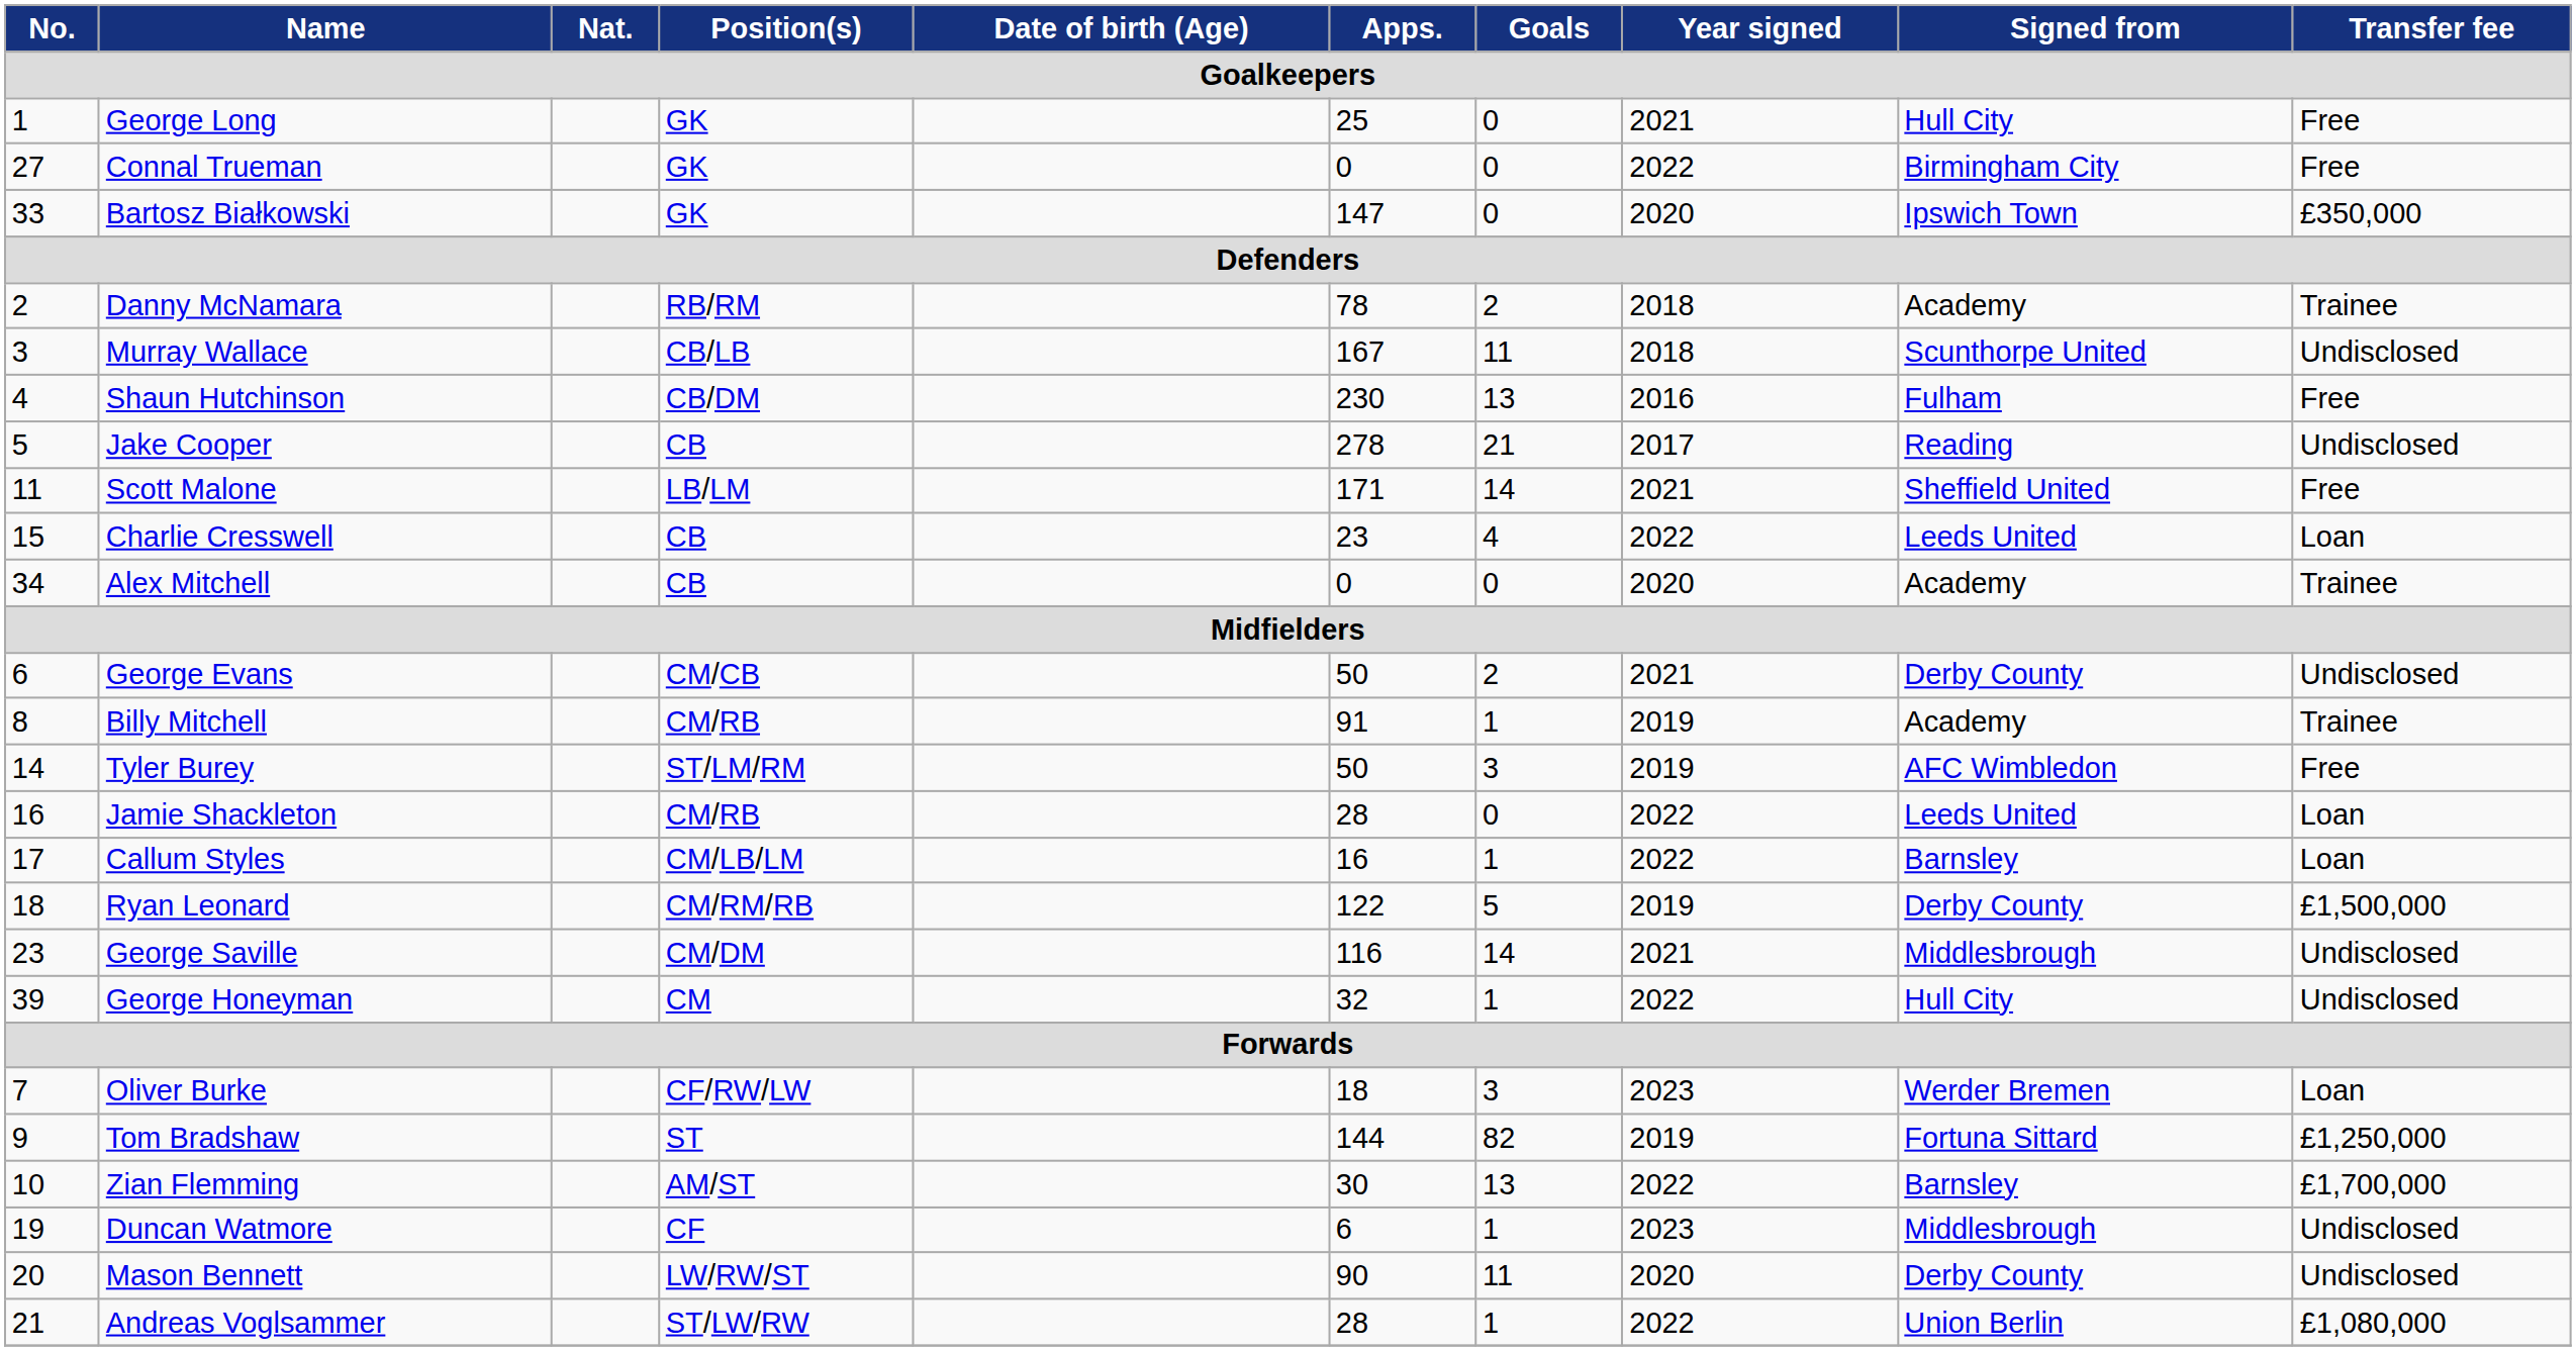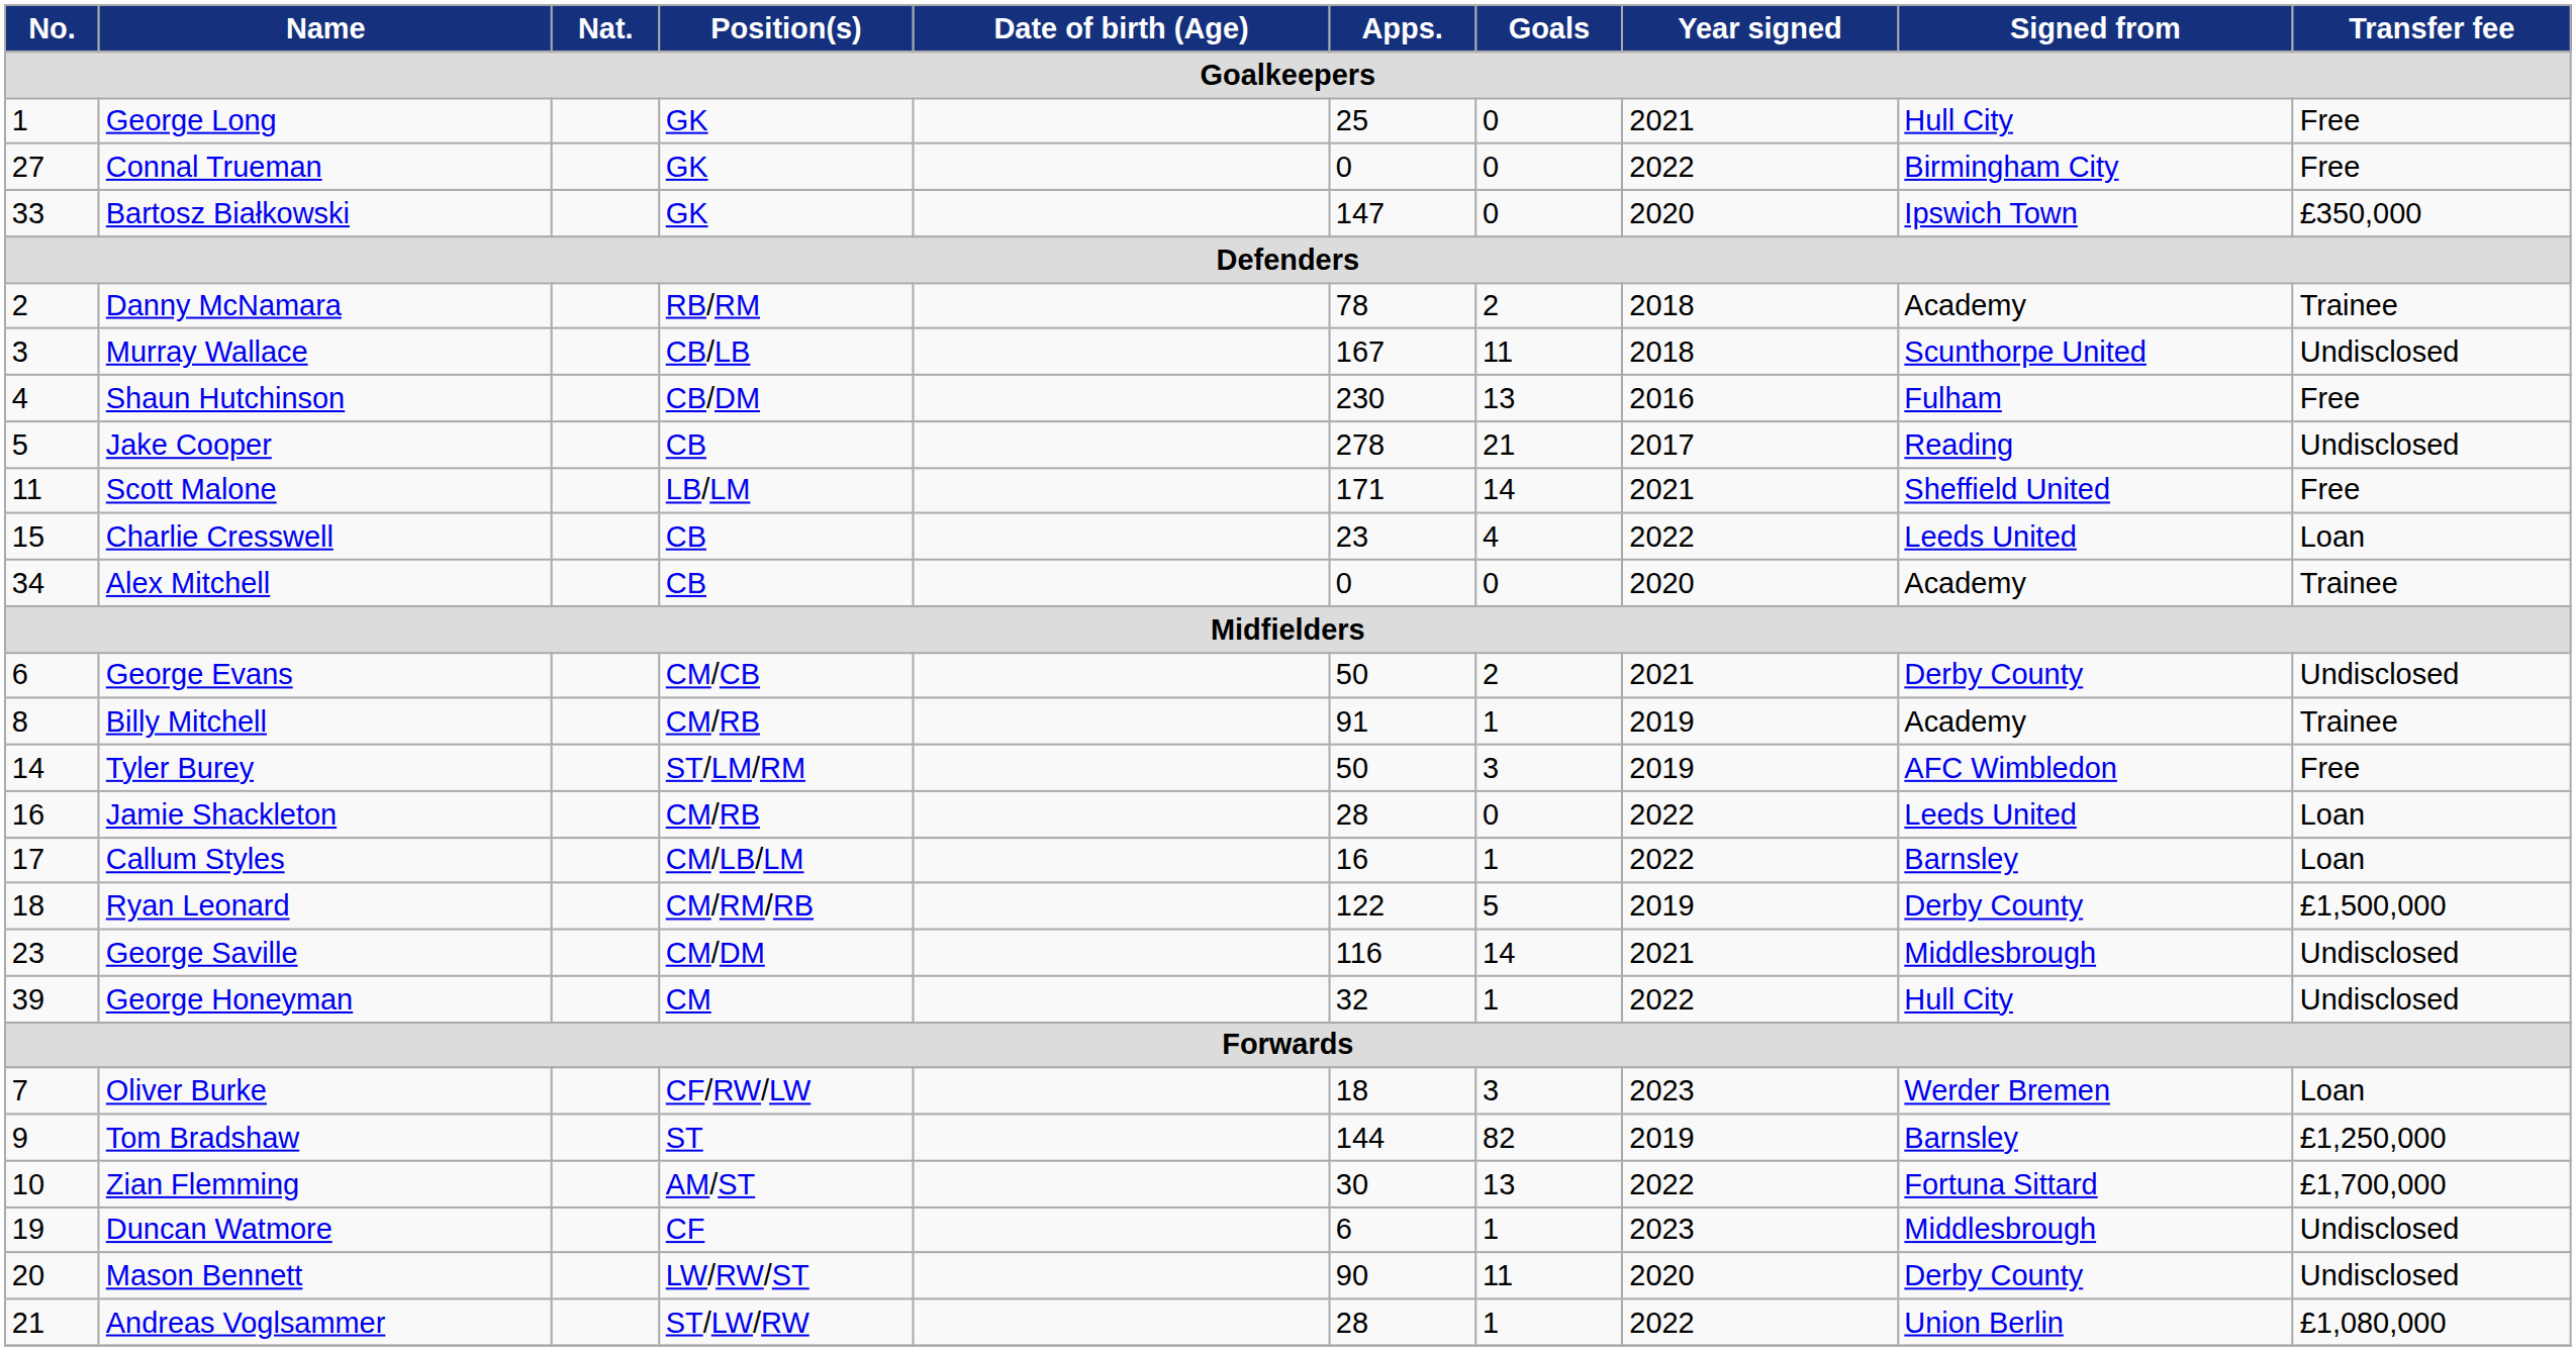 <table class="wikitable" style="font-size:90%;width:100%">
 <tr>
 <th style="background:#15317E;color:white">No.</th>
 <th style="background:#15317E;color:white">Name</th>
 <th style="background:#15317E;color:white">Nat.</th>
 <th style="background:#15317E;color:white">Position(s)</th>
 <th style="background:#15317E;color:white">Date of birth (Age)</th>
 <th style="background:#15317E;color:white">Apps.</th>
 <th style="background:#15317E;color:white">Goals</th>
 <th style="background:#15317E;color:white">Year signed</th>
 <th style="background:#15317E;color:white">Signed from</th>
 <th style="background:#15317E;color:white">Transfer fee</th>
 </tr>
 <tr>
 <th colspan=11 style="background:#dcdcdc">Goalkeepers</th>
 </tr>
 <tr>
 <td>1</td>
 <td><a href='#'>George Long</a></td>
 <td></td>
 <td><a href='#'>GK</a></td>
 <td></td>
 <td>25</td>
 <td>0</td>
 <td>2021</td>
 <td> <a href='#'>Hull City</a></td>
 <td>Free</td>
 </tr>
 <tr>
 <td>27</td>
 <td><a href='#'>Connal Trueman</a></td>
 <td></td>
 <td><a href='#'>GK</a></td>
 <td></td>
 <td>0</td>
 <td>0</td>
 <td>2022</td>
 <td> <a href='#'>Birmingham City</a></td>
 <td>Free</td>
 </tr>
 <tr>
 <td>33</td>
 <td><a href='#'>Bartosz Białkowski</a></td>
 <td></td>
 <td><a href='#'>GK</a></td>
 <td></td>
 <td>147</td>
 <td>0</td>
 <td>2020</td>
 <td> <a href='#'>Ipswich Town</a></td>
 <td>£350,000</td>
 </tr>
 <tr>
 <th colspan=11 style="background:#dcdcdc">Defenders</th>
 </tr>
 <tr>
 <td>2</td>
 <td><a href='#'>Danny McNamara</a></td>
 <td></td>
 <td><a href='#'>RB</a>/<a href='#'>RM</a></td>
 <td></td>
 <td>78</td>
 <td>2</td>
 <td>2018</td>
 <td>Academy</td>
 <td>Trainee</td>
 </tr>
 <tr>
 <td>3</td>
 <td><a href='#'>Murray Wallace</a></td>
 <td></td>
 <td><a href='#'>CB</a>/<a href='#'>LB</a></td>
 <td></td>
 <td>167</td>
 <td>11</td>
 <td>2018</td>
 <td> <a href='#'>Scunthorpe United</a></td>
 <td>Undisclosed</td>
 </tr>
 <tr>
 <td>4</td>
 <td><a href='#'>Shaun Hutchinson</a></td>
 <td></td>
 <td><a href='#'>CB</a>/<a href='#'>DM</a></td>
 <td></td>
 <td>230</td>
 <td>13</td>
 <td>2016</td>
 <td> <a href='#'>Fulham</a></td>
 <td>Free</td>
 </tr>
 <tr>
 <td>5</td>
 <td><a href='#'>Jake Cooper</a></td>
 <td></td>
 <td><a href='#'>CB</a></td>
 <td></td>
 <td>278</td>
 <td>21</td>
 <td>2017</td>
 <td> <a href='#'>Reading</a></td>
 <td>Undisclosed</td>
 </tr>
 <tr>
 <td>11</td>
 <td><a href='#'>Scott Malone</a></td>
 <td></td>
 <td><a href='#'>LB</a>/<a href='#'>LM</a></td>
 <td></td>
 <td>171</td>
 <td>14</td>
 <td>2021</td>
 <td> <a href='#'>Sheffield United</a></td>
 <td>Free</td>
 </tr>
 <tr>
 <td>15</td>
 <td><a href='#'>Charlie Cresswell</a></td>
 <td></td>
 <td><a href='#'>CB</a></td>
 <td></td>
 <td>23</td>
 <td>4</td>
 <td>2022</td>
 <td> <a href='#'>Leeds United</a></td>
 <td>Loan</td>
 </tr>
 <tr>
 <td>34</td>
 <td><a href='#'>Alex Mitchell</a></td>
 <td></td>
 <td><a href='#'>CB</a></td>
 <td></td>
 <td>0</td>
 <td>0</td>
 <td>2020</td>
 <td>Academy</td>
 <td>Trainee</td>
 </tr>
 <tr>
 <th colspan=11 style="background:#dcdcdc">Midfielders</th>
 </tr>
 <tr>
 <td>6</td>
 <td><a href='#'>George Evans</a></td>
 <td></td>
 <td><a href='#'>CM</a>/<a href='#'>CB</a></td>
 <td></td>
 <td>50</td>
 <td>2</td>
 <td>2021</td>
 <td> <a href='#'>Derby County</a></td>
 <td>Undisclosed</td>
 </tr>
 <tr>
 <td>8</td>
 <td><a href='#'>Billy Mitchell</a></td>
 <td></td>
 <td><a href='#'>CM</a>/<a href='#'>RB</a></td>
 <td></td>
 <td>91</td>
 <td>1</td>
 <td>2019</td>
 <td>Academy</td>
 <td>Trainee</td>
 </tr>
 <tr>
 <td>14</td>
 <td><a href='#'>Tyler Burey</a></td>
 <td></td>
 <td><a href='#'>ST</a>/<a href='#'>LM</a>/<a href='#'>RM</a></td>
 <td></td>
 <td>50</td>
 <td>3</td>
 <td>2019</td>
 <td> <a href='#'>AFC Wimbledon</a></td>
 <td>Free</td>
 </tr>
 <tr>
 <td>16</td>
 <td><a href='#'>Jamie Shackleton</a></td>
 <td></td>
 <td><a href='#'>CM</a>/<a href='#'>RB</a></td>
 <td></td>
 <td>28</td>
 <td>0</td>
 <td>2022</td>
 <td> <a href='#'>Leeds United</a></td>
 <td>Loan</td>
 </tr>
 <tr>
 <td>17</td>
 <td><a href='#'>Callum Styles</a></td>
 <td></td>
 <td><a href='#'>CM</a>/<a href='#'>LB</a>/<a href='#'>LM</a></td>
 <td></td>
 <td>16</td>
 <td>1</td>
 <td>2022</td>
 <td> <a href='#'>Barnsley</a></td>
 <td>Loan</td>
 </tr>
 <tr>
 <td>18</td>
 <td><a href='#'>Ryan Leonard</a></td>
 <td></td>
 <td><a href='#'>CM</a>/<a href='#'>RM</a>/<a href='#'>RB</a></td>
 <td></td>
 <td>122</td>
 <td>5</td>
 <td>2019</td>
 <td> <a href='#'>Derby County</a></td>
 <td>£1,500,000</td>
 </tr>
 <tr>
 <td>23</td>
 <td><a href='#'>George Saville</a></td>
 <td></td>
 <td><a href='#'>CM</a>/<a href='#'>DM</a></td>
 <td></td>
 <td>116</td>
 <td>14</td>
 <td>2021</td>
 <td> <a href='#'>Middlesbrough</a></td>
 <td>Undisclosed</td>
 </tr>
 <tr>
 <td>39</td>
 <td><a href='#'>George Honeyman</a></td>
 <td></td>
 <td><a href='#'>CM</a></td>
 <td></td>
 <td>32</td>
 <td>1</td>
 <td>2022</td>
 <td> <a href='#'>Hull City</a></td>
 <td>Undisclosed</td>
 </tr>
 <tr>
 <th colspan=11 style="background:#dcdcdc">Forwards</th>
 </tr>
 <tr>
 <td>7</td>
 <td><a href='#'>Oliver Burke</a></td>
 <td></td>
 <td><a href='#'>CF</a>/<a href='#'>RW</a>/<a href='#'>LW</a></td>
 <td></td>
 <td>18</td>
 <td>3</td>
 <td>2023</td>
 <td> <a href='#'>Werder Bremen</a></td>
 <td>Loan</td>
 </tr>
 <tr>
 <td>9</td>
 <td><a href='#'>Tom Bradshaw</a></td>
 <td></td>
 <td><a href='#'>ST</a></td>
 <td></td>
 <td>144</td>
 <td>82</td>
 <td>2019</td>
-<td> <a href='#'>Fortuna Sittard</a></td>
+<td> <a href='#'>Barnsley</a></td>
 <td>£1,250,000</td>
 </tr>
 <tr>
 <td>10</td>
 <td><a href='#'>Zian Flemming</a></td>
 <td></td>
 <td><a href='#'>AM</a>/<a href='#'>ST</a></td>
 <td></td>
 <td>30</td>
 <td>13</td>
 <td>2022</td>
-<td> <a href='#'>Barnsley</a></td>
+<td> <a href='#'>Fortuna Sittard</a></td>
 <td>£1,700,000</td>
 </tr>
 <tr>
 <td>19</td>
 <td><a href='#'>Duncan Watmore</a></td>
 <td></td>
 <td><a href='#'>CF</a></td>
 <td></td>
 <td>6</td>
 <td>1</td>
 <td>2023</td>
 <td> <a href='#'>Middlesbrough</a></td>
 <td>Undisclosed</td>
 </tr>
 <tr>
 <td>20</td>
 <td><a href='#'>Mason Bennett</a></td>
 <td></td>
 <td><a href='#'>LW</a>/<a href='#'>RW</a>/<a href='#'>ST</a></td>
 <td></td>
 <td>90</td>
 <td>11</td>
 <td>2020</td>
 <td> <a href='#'>Derby County</a></td>
 <td>Undisclosed</td>
 </tr>
 <tr>
 <td>21</td>
 <td><a href='#'>Andreas Voglsammer</a></td>
 <td></td>
 <td><a href='#'>ST</a>/<a href='#'>LW</a>/<a href='#'>RW</a></td>
 <td></td>
 <td>28</td>
 <td>1</td>
 <td>2022</td>
 <td> <a href='#'>Union Berlin</a></td>
 <td>£1,080,000</td>
 </tr>
 <tr>
 </tr>
 </table>
